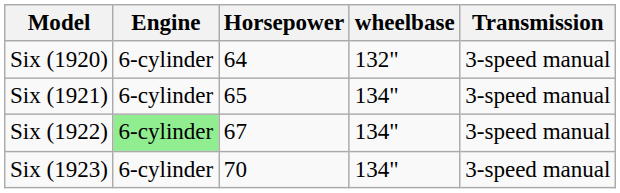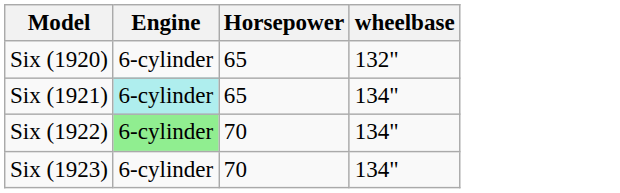 <table class="wikitable">
 <tr>
 <th>Model</th>
 <th>Engine</th>
 <th>Horsepower</th>
 <th>wheelbase</th>
-<th>Transmission</th>
 </tr>
 <tr>
 <td>Six (1920)</td>
 <td>6-cylinder</td>
-<td>64</td>
+<td>65</td>
 <td>132"</td>
-<td>3-speed manual</td>
 </tr>
 <tr>
 <td>Six (1921)</td>
-<td>6-cylinder</td>
+<td style="background: paleturquoise;">6-cylinder</td>
 <td>65</td>
 <td>134"</td>
-<td>3-speed manual</td>
 </tr>
 <tr>
 <td>Six (1922)</td>
 <td style="background: lightgreen;">6-cylinder</td>
-<td>67</td>
+<td>70</td>
 <td>134"</td>
-<td>3-speed manual</td>
 </tr>
 <tr>
 <td>Six (1923)</td>
 <td>6-cylinder</td>
 <td>70</td>
 <td>134"</td>
-<td>3-speed manual</td>
 </tr>
 </table>
